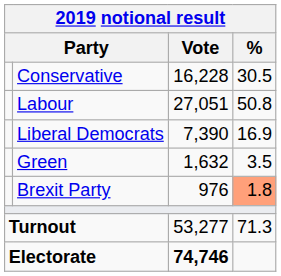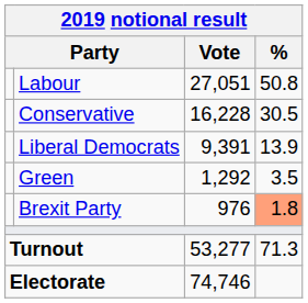 <table class="wikitable">
 <tr>
 <th colspan="4"><a href='#'>2019</a> <a href='#'>notional result</a></th>
 </tr>
 <tr>
 <th bgcolor="#DDDDFF" width="130px" colspan="2">Party</th>
 <th bgcolor="#DDDDFF" width="50px">Vote</th>
 <th bgcolor="#DDDDFF" width="30px">%</th>
 </tr>
 <tr>
 <td></td>
+<td><a href='#'>Labour</a></td>
+<td align=right>27,051</td>
+<td align=right>50.8</td>
+</tr>
+<tr>
+<td></td>
 <td><a href='#'>Conservative</a></td>
 <td align=right>16,228</td>
 <td align=right>30.5</td>
 </tr>
 <tr>
 <td></td>
-<td><a href='#'>Labour</a></td>
-<td align=right>27,051</td>
-<td align=right>50.8</td>
-</tr>
-<tr>
-<td></td>
 <td><a href='#'>Liberal Democrats</a></td>
-<td align=right>7,390</td>
-<td align=right>16.9</td>
+<td align=right>9,391</td>
+<td align=right>13.9</td>
 </tr>
 <tr>
 <td></td>
 <td><a href='#'>Green</a></td>
-<td align=right>1,632</td>
+<td align=right>1,292</td>
 <td align=right>3.5</td>
 </tr>
 <tr>
 <td></td>
 <td><a href='#'>Brexit Party</a></td>
 <td align=right>976</td>
 <td align=right style="background: lightsalmon;">1.8</td>
 </tr>
 <tr>
 <td colspan="4" bgcolor="#EAECF0"></td>
 </tr>
 <tr>
 <td colspan="2"><strong>Turnout</strong></td>
 <td align=right>53,277</td>
 <td align=right>71.3</td>
 </tr>
 <tr>
 <td colspan="2"><strong>Electorate</strong></td>
-<td align=right><strong>74,746</strong></td>
+<td align=right>74,746</td>
 </tr>
 </table>
